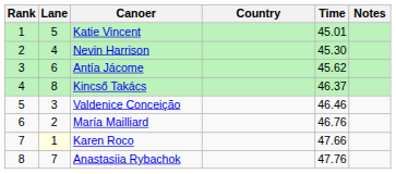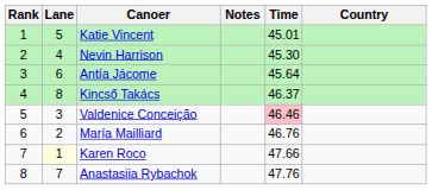 <table class="wikitable sortable" style="text-align:center;">
 <tr>
 <th width=30>Rank</th>
 <th width=30>Lane</th>
 <th width=175>Canoer</th>
+<th width=50>Notes</th>
+<th width=30>Time</th>
 <th width=150>Country</th>
-<th width=30>Time</th>
-<th width=50>Notes</th>
 </tr>
 <tr bgcolor=bbf3bb>
 <td>1</td>
 <td>5</td>
 <td align=left><a href='#'>Katie Vincent</a></td>
+<td></td>
+<td>45.01</td>
 <td align=left></td>
-<td>45.01</td>
-<td></td>
 </tr>
 <tr bgcolor=bbf3bb>
 <td>2</td>
 <td>4</td>
 <td align=left><a href='#'>Nevin Harrison</a></td>
+<td></td>
+<td>45.30</td>
 <td align=left></td>
-<td>45.30</td>
-<td></td>
 </tr>
 <tr bgcolor=bbf3bb>
 <td>3</td>
 <td>6</td>
 <td align=left><a href='#'>Antía Jácome</a></td>
+<td></td>
+<td>45.64</td>
 <td align=left></td>
-<td>45.62</td>
-<td></td>
 </tr>
 <tr bgcolor=bbf3bb>
 <td>4</td>
 <td>8</td>
 <td align=left><a href='#'>Kincső Takács</a></td>
+<td></td>
+<td>46.37</td>
 <td align=left></td>
-<td>46.37</td>
-<td></td>
 </tr>
 <tr>
 <td>5</td>
 <td>3</td>
 <td align=left><a href='#'>Valdenice Conceição</a></td>
+<td></td>
+<td style="background: pink;">46.46</td>
 <td align=left></td>
-<td>46.46</td>
-<td></td>
 </tr>
 <tr>
 <td>6</td>
 <td>2</td>
 <td align=left><a href='#'>María Mailliard</a></td>
+<td></td>
+<td>46.76</td>
 <td align=left></td>
-<td>46.76</td>
-<td></td>
 </tr>
 <tr>
 <td>7</td>
 <td style="background: lightyellow;">1</td>
 <td align=left><a href='#'>Karen Roco</a></td>
+<td></td>
+<td>47.66</td>
 <td align=left></td>
-<td>47.66</td>
-<td></td>
 </tr>
 <tr>
 <td>8</td>
 <td>7</td>
 <td align=left><a href='#'>Anastasiia Rybachok</a></td>
+<td></td>
+<td>47.76</td>
 <td align=left></td>
-<td>47.76</td>
-<td></td>
 </tr>
 </table>
